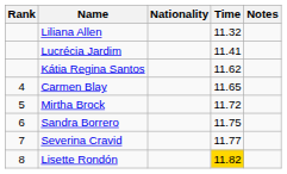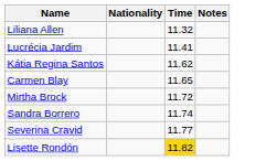 <table class="wikitable sortable" style="text-align:center;font-size:95%">
 <tr>
-<th>Rank</th>
 <th>Name</th>
 <th>Nationality</th>
 <th>Time</th>
 <th>Notes</th>
 </tr>
 <tr>
-<td></td>
 <td align=left><a href='#'>Liliana Allen</a></td>
 <td align=left></td>
 <td>11.32</td>
 <td></td>
 </tr>
 <tr>
-<td></td>
 <td align=left><a href='#'>Lucrécia Jardim</a></td>
 <td align=left></td>
 <td>11.41</td>
 <td></td>
 </tr>
 <tr>
-<td></td>
 <td align=left><a href='#'>Kátia Regina Santos</a></td>
 <td align=left></td>
 <td>11.62</td>
 <td></td>
 </tr>
 <tr>
-<td>4</td>
 <td align=left><a href='#'>Carmen Blay</a></td>
 <td align=left></td>
 <td>11.65</td>
 <td></td>
 </tr>
 <tr>
-<td>5</td>
 <td align=left><a href='#'>Mirtha Brock</a></td>
 <td align=left></td>
 <td>11.72</td>
 <td></td>
 </tr>
 <tr>
-<td>6</td>
 <td align=left><a href='#'>Sandra Borrero</a></td>
 <td align=left></td>
-<td>11.75</td>
+<td>11.74</td>
 <td></td>
 </tr>
 <tr>
-<td>7</td>
 <td align=left><a href='#'>Severina Cravid</a></td>
 <td align=left></td>
 <td>11.77</td>
 <td></td>
 </tr>
 <tr>
-<td>8</td>
 <td align=left><a href='#'>Lisette Rondón</a></td>
 <td align=left></td>
 <td style="background: gold;">11.82</td>
 <td></td>
 </tr>
 </table>
